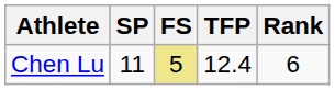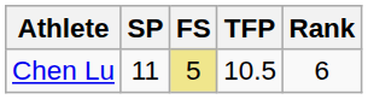 <table class="wikitable" border="1" style="font-size:90%">
 <tr>
 <th>Athlete</th>
 <th>SP</th>
 <th>FS</th>
 <th>TFP</th>
 <th>Rank</th>
 </tr>
 <tr align=center>
 <td align=left><a href='#'>Chen Lu</a></td>
 <td>11</td>
 <td style="background: khaki;">5</td>
-<td>12.4</td>
+<td>10.5</td>
 <td>6</td>
 </tr>
 </table>
